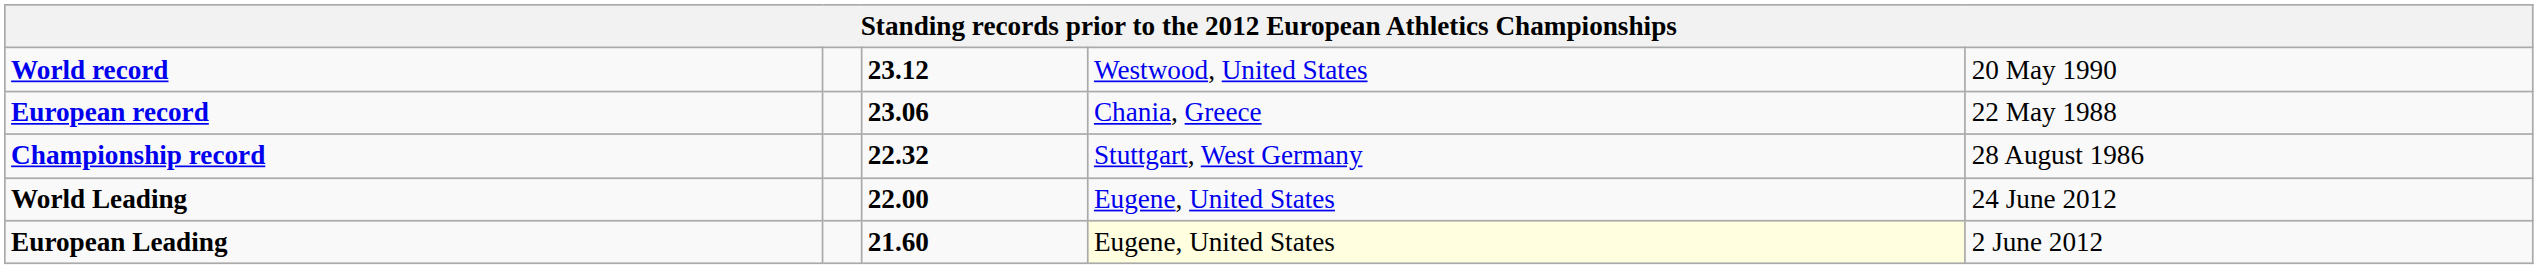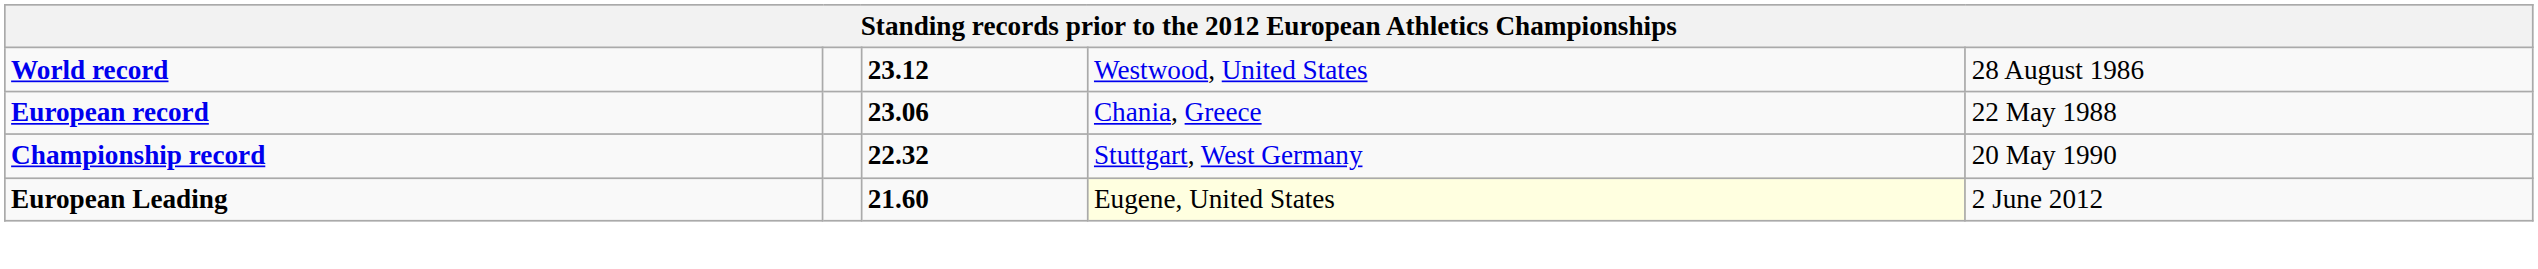 <table class="wikitable" width=75%>
 <tr>
 <th colspan="5">Standing records prior to the 2012 European Athletics Championships</th>
 </tr>
 <tr>
 <td><strong><a href='#'>World record</a></strong></td>
 <td></td>
 <td><strong>23.12</strong></td>
 <td><a href='#'>Westwood</a>, <a href='#'>United States</a></td>
-<td>20 May 1990</td>
+<td>28 August 1986</td>
 </tr>
 <tr>
 <td><strong><a href='#'>European record</a></strong></td>
 <td></td>
 <td><strong>23.06</strong></td>
 <td><a href='#'>Chania</a>, <a href='#'>Greece</a></td>
 <td>22 May 1988</td>
 </tr>
 <tr>
 <td><strong><a href='#'>Championship record</a></strong></td>
 <td></td>
 <td><strong>22.32</strong></td>
 <td><a href='#'>Stuttgart</a>, <a href='#'>West Germany</a></td>
-<td>28 August 1986</td>
-</tr>
-<tr>
-<td><strong>World Leading</strong></td>
-<td></td>
-<td><strong>22.00</strong></td>
-<td><a href='#'>Eugene</a>, <a href='#'>United States</a></td>
-<td>24 June 2012</td>
+<td>20 May 1990</td>
 </tr>
 <tr>
 <td><strong>European Leading</strong></td>
 <td></td>
 <td><strong>21.60</strong></td>
 <td style="background: lightyellow;">Eugene, United States</td>
 <td>2 June 2012</td>
 </tr>
 </table>
